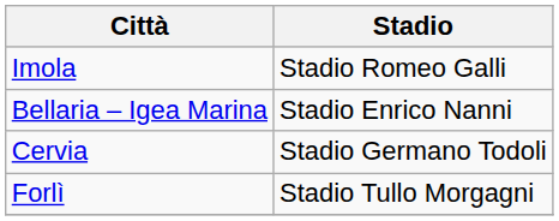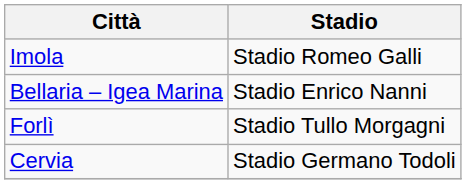 <table class="wikitable">
 <tr>
 <th>Città</th>
 <th>Stadio</th>
 </tr>
 <tr>
 <td><a href='#'>Imola</a></td>
 <td>Stadio Romeo Galli</td>
 </tr>
 <tr>
 <td><a href='#'>Bellaria – Igea Marina</a></td>
 <td>Stadio Enrico Nanni</td>
 </tr>
 <tr>
+<td><a href='#'>Forlì</a></td>
+<td>Stadio Tullo Morgagni</td>
+</tr>
+<tr>
 <td><a href='#'>Cervia</a></td>
 <td>Stadio Germano Todoli</td>
 </tr>
 <tr>
-<td><a href='#'>Forlì</a></td>
-<td>Stadio Tullo Morgagni</td>
-</tr>
-<tr>
 </tr>
 </table>
